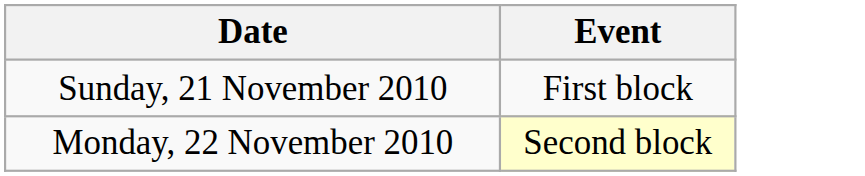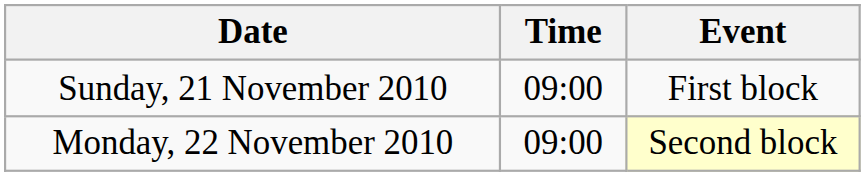 <table class = "wikitable" style="text-align:center;">
 <tr>
 <th width=220>Date</th>
+<th width=50>Time</th>
 <th width=100>Event</th>
 </tr>
 <tr>
 <td>Sunday, 21 November 2010</td>
+<td>09:00</td>
 <td>First block</td>
 </tr>
 <tr>
 <td>Monday, 22 November 2010</td>
+<td>09:00</td>
 <td bgcolor=ffffcc>Second block</td>
 </tr>
 </table>
